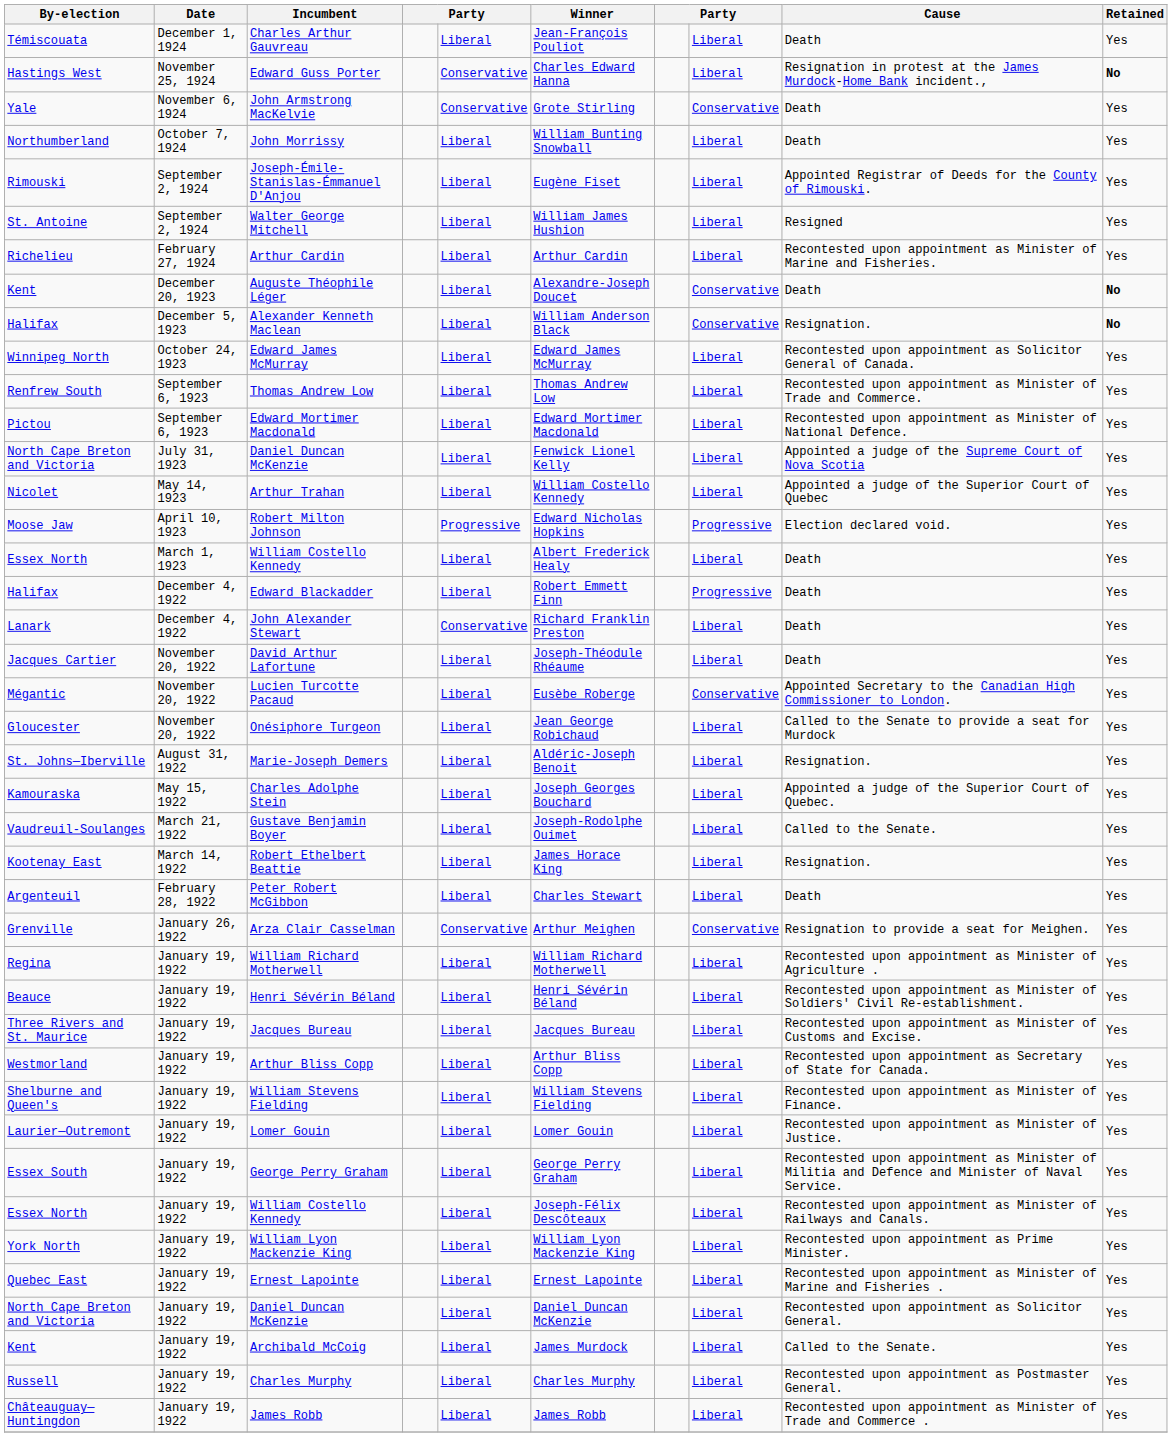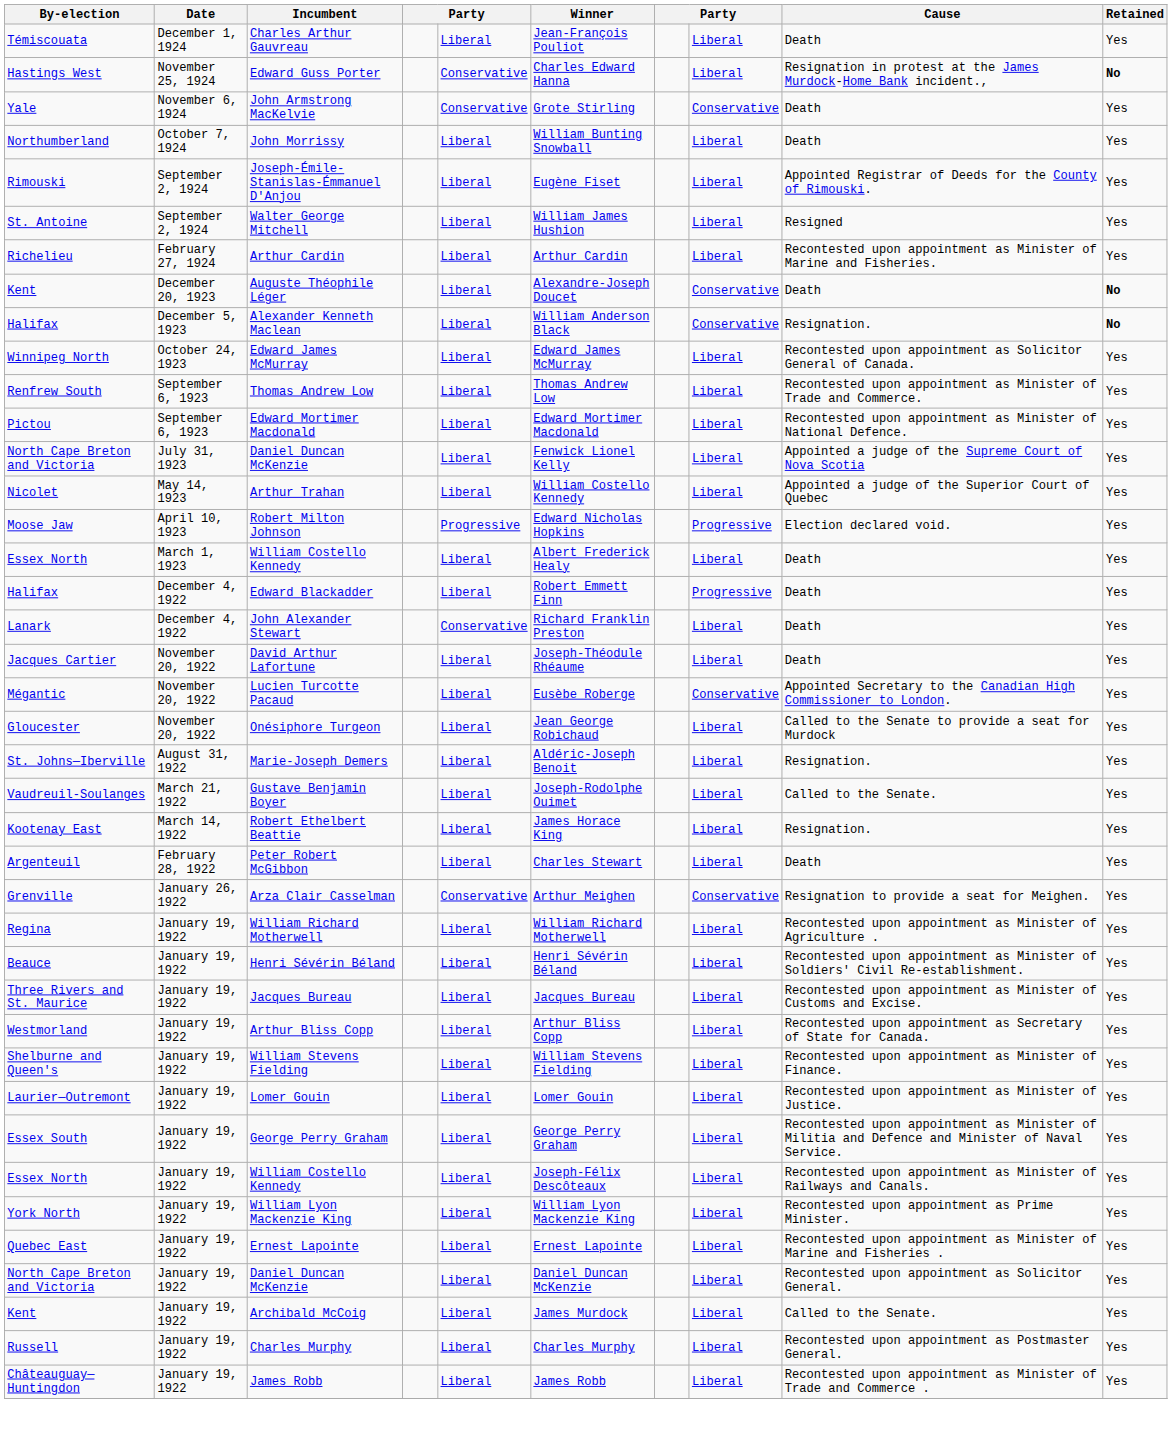 <table class="wikitable">
 <tr>
 <th>By-election</th>
 <th>Date</th>
 <th>Incumbent</th>
 <th colspan=2>Party</th>
 <th>Winner</th>
 <th colspan=2>Party</th>
 <th>Cause</th>
 <th>Retained</th>
 </tr>
 <tr>
 <td><a href='#'>Témiscouata</a></td>
 <td>December 1, 1924</td>
 <td><a href='#'>Charles Arthur Gauvreau</a></td>
 <td>    </td>
 <td><a href='#'>Liberal</a></td>
 <td><a href='#'>Jean-François Pouliot</a></td>
 <td>    </td>
 <td><a href='#'>Liberal</a></td>
 <td>Death</td>
 <td>Yes</td>
 </tr>
 <tr>
 <td><a href='#'>Hastings West</a></td>
 <td>November 25, 1924</td>
 <td><a href='#'>Edward Guss Porter</a></td>
 <td>    </td>
 <td><a href='#'>Conservative</a></td>
 <td><a href='#'>Charles Edward Hanna</a></td>
 <td>    </td>
 <td><a href='#'>Liberal</a></td>
 <td>Resignation in protest at the <a href='#'>James Murdock</a>-<a href='#'>Home Bank</a> incident.,</td>
 <td><strong>No</strong></td>
 </tr>
 <tr>
 <td><a href='#'>Yale</a></td>
 <td>November 6, 1924</td>
 <td><a href='#'>John Armstrong MacKelvie</a></td>
 <td>    </td>
 <td><a href='#'>Conservative</a></td>
 <td><a href='#'>Grote Stirling</a></td>
 <td>    </td>
 <td><a href='#'>Conservative</a></td>
 <td>Death</td>
 <td>Yes</td>
 </tr>
 <tr>
 <td><a href='#'>Northumberland</a></td>
 <td>October 7, 1924</td>
 <td><a href='#'>John Morrissy</a></td>
 <td>    </td>
 <td><a href='#'>Liberal</a></td>
 <td><a href='#'>William Bunting Snowball</a></td>
 <td>    </td>
 <td><a href='#'>Liberal</a></td>
 <td>Death</td>
 <td>Yes</td>
 </tr>
 <tr>
 <td><a href='#'>Rimouski</a></td>
 <td>September 2, 1924</td>
 <td><a href='#'>Joseph-Émile-Stanislas-Émmanuel D'Anjou</a></td>
 <td>    </td>
 <td><a href='#'>Liberal</a></td>
 <td><a href='#'>Eugène Fiset</a></td>
 <td>    </td>
 <td><a href='#'>Liberal</a></td>
 <td>Appointed Registrar of Deeds for the <a href='#'>County of Rimouski</a>.</td>
 <td>Yes</td>
 </tr>
 <tr>
 <td><a href='#'>St. Antoine</a></td>
 <td>September 2, 1924</td>
 <td><a href='#'>Walter George Mitchell</a></td>
 <td>    </td>
 <td><a href='#'>Liberal</a></td>
 <td><a href='#'>William James Hushion</a></td>
 <td>    </td>
 <td><a href='#'>Liberal</a></td>
 <td>Resigned</td>
 <td>Yes</td>
 </tr>
 <tr>
 <td><a href='#'>Richelieu</a></td>
 <td>February 27, 1924</td>
 <td><a href='#'>Arthur Cardin</a></td>
 <td>    </td>
 <td><a href='#'>Liberal</a></td>
 <td><a href='#'>Arthur Cardin</a></td>
 <td>    </td>
 <td><a href='#'>Liberal</a></td>
 <td>Recontested upon appointment as Minister of Marine and Fisheries.</td>
 <td>Yes</td>
 </tr>
 <tr>
 <td><a href='#'>Kent</a></td>
 <td>December 20, 1923</td>
 <td><a href='#'>Auguste Théophile Léger</a></td>
 <td>    </td>
 <td><a href='#'>Liberal</a></td>
 <td><a href='#'>Alexandre-Joseph Doucet</a></td>
 <td>    </td>
 <td><a href='#'>Conservative</a></td>
 <td>Death</td>
 <td><strong>No</strong></td>
 </tr>
 <tr>
 <td><a href='#'>Halifax</a></td>
 <td>December 5, 1923</td>
 <td><a href='#'>Alexander Kenneth Maclean</a></td>
 <td>    </td>
 <td><a href='#'>Liberal</a></td>
 <td><a href='#'>William Anderson Black</a></td>
 <td>    </td>
 <td><a href='#'>Conservative</a></td>
 <td>Resignation.</td>
 <td><strong>No</strong></td>
 </tr>
 <tr>
 <td><a href='#'>Winnipeg North</a></td>
 <td>October 24, 1923</td>
 <td><a href='#'>Edward James McMurray</a></td>
 <td>    </td>
 <td><a href='#'>Liberal</a></td>
 <td><a href='#'>Edward James McMurray</a></td>
 <td>    </td>
 <td><a href='#'>Liberal</a></td>
 <td>Recontested upon appointment as Solicitor General of Canada.</td>
 <td>Yes</td>
 </tr>
 <tr>
 <td><a href='#'>Renfrew South</a></td>
 <td>September 6, 1923</td>
 <td><a href='#'>Thomas Andrew Low</a></td>
 <td>    </td>
 <td><a href='#'>Liberal</a></td>
 <td><a href='#'>Thomas Andrew Low</a></td>
 <td>    </td>
 <td><a href='#'>Liberal</a></td>
 <td>Recontested upon appointment as Minister of Trade and Commerce.</td>
 <td>Yes</td>
 </tr>
 <tr>
 <td><a href='#'>Pictou</a></td>
 <td>September 6, 1923</td>
 <td><a href='#'>Edward Mortimer Macdonald</a></td>
 <td>    </td>
 <td><a href='#'>Liberal</a></td>
 <td><a href='#'>Edward Mortimer Macdonald</a></td>
 <td>    </td>
 <td><a href='#'>Liberal</a></td>
 <td>Recontested upon appointment as Minister of National Defence.</td>
 <td>Yes</td>
 </tr>
 <tr>
 <td><a href='#'>North Cape Breton and Victoria</a></td>
 <td>July 31, 1923</td>
 <td><a href='#'>Daniel Duncan McKenzie</a></td>
 <td>    </td>
 <td><a href='#'>Liberal</a></td>
 <td><a href='#'>Fenwick Lionel Kelly</a></td>
 <td>    </td>
 <td><a href='#'>Liberal</a></td>
 <td>Appointed a judge of the <a href='#'>Supreme Court of Nova Scotia</a></td>
 <td>Yes</td>
 </tr>
 <tr>
 <td><a href='#'>Nicolet</a></td>
 <td>May 14, 1923</td>
 <td><a href='#'>Arthur Trahan</a></td>
 <td>    </td>
 <td><a href='#'>Liberal</a></td>
 <td><a href='#'>William Costello Kennedy</a></td>
 <td>    </td>
 <td><a href='#'>Liberal</a></td>
 <td>Appointed a judge of the Superior Court of Quebec</td>
 <td>Yes</td>
 </tr>
 <tr>
 <td><a href='#'>Moose Jaw</a></td>
 <td>April 10, 1923</td>
 <td><a href='#'>Robert Milton Johnson</a></td>
 <td>    </td>
 <td><a href='#'>Progressive</a></td>
 <td><a href='#'>Edward Nicholas Hopkins</a></td>
 <td>    </td>
 <td><a href='#'>Progressive</a></td>
 <td>Election declared void.</td>
 <td>Yes</td>
 </tr>
 <tr>
 <td><a href='#'>Essex North</a></td>
 <td>March 1, 1923</td>
 <td><a href='#'>William Costello Kennedy</a></td>
 <td>    </td>
 <td><a href='#'>Liberal</a></td>
 <td><a href='#'>Albert Frederick Healy</a></td>
 <td>    </td>
 <td><a href='#'>Liberal</a></td>
 <td>Death</td>
 <td>Yes</td>
 </tr>
 <tr>
 <td><a href='#'>Halifax</a></td>
 <td>December 4, 1922</td>
 <td><a href='#'>Edward Blackadder</a></td>
 <td>    </td>
 <td><a href='#'>Liberal</a></td>
 <td><a href='#'>Robert Emmett Finn</a></td>
 <td>    </td>
 <td><a href='#'>Progressive</a></td>
 <td>Death</td>
 <td>Yes</td>
 </tr>
 <tr>
 <td><a href='#'>Lanark</a></td>
 <td>December 4, 1922</td>
 <td><a href='#'>John Alexander Stewart</a></td>
 <td>    </td>
 <td><a href='#'>Conservative</a></td>
 <td><a href='#'>Richard Franklin Preston</a></td>
 <td>    </td>
 <td><a href='#'>Liberal</a></td>
 <td>Death</td>
 <td>Yes</td>
 </tr>
 <tr>
 <td><a href='#'>Jacques Cartier</a></td>
 <td>November 20, 1922</td>
 <td><a href='#'>David Arthur Lafortune</a></td>
 <td>    </td>
 <td><a href='#'>Liberal</a></td>
 <td><a href='#'>Joseph-Théodule Rhéaume</a></td>
 <td>    </td>
 <td><a href='#'>Liberal</a></td>
 <td>Death</td>
 <td>Yes</td>
 </tr>
 <tr>
 <td><a href='#'>Mégantic</a></td>
 <td>November 20, 1922</td>
 <td><a href='#'>Lucien Turcotte Pacaud</a></td>
 <td>    </td>
 <td><a href='#'>Liberal</a></td>
 <td><a href='#'>Eusèbe Roberge</a></td>
 <td>    </td>
 <td><a href='#'>Conservative</a></td>
 <td>Appointed Secretary to the <a href='#'>Canadian High Commissioner to London</a>.</td>
 <td>Yes</td>
 </tr>
 <tr>
 <td><a href='#'>Gloucester</a></td>
 <td>November 20, 1922</td>
 <td><a href='#'>Onésiphore Turgeon</a></td>
 <td>    </td>
 <td><a href='#'>Liberal</a></td>
 <td><a href='#'>Jean George Robichaud</a></td>
 <td>    </td>
 <td><a href='#'>Liberal</a></td>
 <td>Called to the Senate to provide a seat for Murdock</td>
 <td>Yes</td>
 </tr>
 <tr>
 <td><a href='#'>St. Johns—Iberville</a></td>
 <td>August 31, 1922</td>
 <td><a href='#'>Marie-Joseph Demers</a></td>
 <td>    </td>
 <td><a href='#'>Liberal</a></td>
 <td><a href='#'>Aldéric-Joseph Benoit</a></td>
 <td>    </td>
 <td><a href='#'>Liberal</a></td>
 <td>Resignation.</td>
 <td>Yes</td>
 </tr>
 <tr>
-<td><a href='#'>Kamouraska</a></td>
-<td>May 15, 1922</td>
-<td><a href='#'>Charles Adolphe Stein</a></td>
-<td>    </td>
-<td><a href='#'>Liberal</a></td>
-<td><a href='#'>Joseph Georges Bouchard</a></td>
-<td>    </td>
-<td><a href='#'>Liberal</a></td>
-<td>Appointed a judge of the Superior Court of Quebec.</td>
-<td>Yes</td>
-</tr>
-<tr>
 <td><a href='#'>Vaudreuil-Soulanges</a></td>
 <td>March 21, 1922</td>
 <td><a href='#'>Gustave Benjamin Boyer</a></td>
 <td>    </td>
 <td><a href='#'>Liberal</a></td>
 <td><a href='#'>Joseph-Rodolphe Ouimet</a></td>
 <td>    </td>
 <td><a href='#'>Liberal</a></td>
 <td>Called to the Senate.</td>
 <td>Yes</td>
 </tr>
 <tr>
 <td><a href='#'>Kootenay East</a></td>
 <td>March 14, 1922</td>
 <td><a href='#'>Robert Ethelbert Beattie</a></td>
 <td>    </td>
 <td><a href='#'>Liberal</a></td>
 <td><a href='#'>James Horace King</a></td>
 <td>    </td>
 <td><a href='#'>Liberal</a></td>
 <td>Resignation.</td>
 <td>Yes</td>
 </tr>
 <tr>
 <td><a href='#'>Argenteuil</a></td>
 <td>February 28, 1922</td>
 <td><a href='#'>Peter Robert McGibbon</a></td>
 <td>    </td>
 <td><a href='#'>Liberal</a></td>
 <td><a href='#'>Charles Stewart</a></td>
 <td>    </td>
 <td><a href='#'>Liberal</a></td>
 <td>Death</td>
 <td>Yes</td>
 </tr>
 <tr>
 <td><a href='#'>Grenville</a></td>
 <td>January 26, 1922</td>
 <td><a href='#'>Arza Clair Casselman</a></td>
 <td>    </td>
 <td><a href='#'>Conservative</a></td>
 <td><a href='#'>Arthur Meighen</a></td>
 <td>    </td>
 <td><a href='#'>Conservative</a></td>
 <td>Resignation to provide a seat for Meighen.</td>
 <td>Yes</td>
 </tr>
 <tr>
 <td><a href='#'>Regina</a></td>
 <td>January 19, 1922</td>
 <td><a href='#'>William Richard Motherwell</a></td>
 <td>    </td>
 <td><a href='#'>Liberal</a></td>
 <td><a href='#'>William Richard Motherwell</a></td>
 <td>    </td>
 <td><a href='#'>Liberal</a></td>
 <td>Recontested upon appointment as Minister of Agriculture .</td>
 <td>Yes</td>
 </tr>
 <tr>
 <td><a href='#'>Beauce</a></td>
 <td>January 19, 1922</td>
 <td><a href='#'>Henri Sévérin Béland</a></td>
 <td>    </td>
 <td><a href='#'>Liberal</a></td>
 <td><a href='#'>Henri Sévérin Béland</a></td>
 <td>    </td>
 <td><a href='#'>Liberal</a></td>
 <td>Recontested upon appointment as Minister of Soldiers' Civil Re-establishment.</td>
 <td>Yes</td>
 </tr>
 <tr>
 <td><a href='#'>Three Rivers and St. Maurice</a></td>
 <td>January 19, 1922</td>
 <td><a href='#'>Jacques Bureau</a></td>
 <td>    </td>
 <td><a href='#'>Liberal</a></td>
 <td><a href='#'>Jacques Bureau</a></td>
 <td>    </td>
 <td><a href='#'>Liberal</a></td>
 <td>Recontested upon appointment as Minister of Customs and Excise.</td>
 <td>Yes</td>
 </tr>
 <tr>
 <td><a href='#'>Westmorland</a></td>
 <td>January 19, 1922</td>
 <td><a href='#'>Arthur Bliss Copp</a></td>
 <td>    </td>
 <td><a href='#'>Liberal</a></td>
 <td><a href='#'>Arthur Bliss Copp</a></td>
 <td>    </td>
 <td><a href='#'>Liberal</a></td>
 <td>Recontested upon appointment as Secretary of State for Canada.</td>
 <td>Yes</td>
 </tr>
 <tr>
 <td><a href='#'>Shelburne and Queen's</a></td>
 <td>January 19, 1922</td>
 <td><a href='#'>William Stevens Fielding</a></td>
 <td>    </td>
 <td><a href='#'>Liberal</a></td>
 <td><a href='#'>William Stevens Fielding</a></td>
 <td>    </td>
 <td><a href='#'>Liberal</a></td>
 <td>Recontested upon appointment as Minister of Finance.</td>
 <td>Yes</td>
 </tr>
 <tr>
 <td><a href='#'>Laurier—Outremont</a></td>
 <td>January 19, 1922</td>
 <td><a href='#'>Lomer Gouin</a></td>
 <td>    </td>
 <td><a href='#'>Liberal</a></td>
 <td><a href='#'>Lomer Gouin</a></td>
 <td>    </td>
 <td><a href='#'>Liberal</a></td>
 <td>Recontested upon appointment as Minister of Justice.</td>
 <td>Yes</td>
 </tr>
 <tr>
 <td><a href='#'>Essex South</a></td>
 <td>January 19, 1922</td>
 <td><a href='#'>George Perry Graham</a></td>
 <td>    </td>
 <td><a href='#'>Liberal</a></td>
 <td><a href='#'>George Perry Graham</a></td>
 <td>    </td>
 <td><a href='#'>Liberal</a></td>
 <td>Recontested upon appointment as Minister of Militia and Defence and Minister of Naval Service.</td>
 <td>Yes</td>
 </tr>
 <tr>
 <td><a href='#'>Essex North</a></td>
 <td>January 19, 1922</td>
 <td><a href='#'>William Costello Kennedy</a></td>
 <td>    </td>
 <td><a href='#'>Liberal</a></td>
 <td><a href='#'>Joseph-Félix Descôteaux</a></td>
 <td>    </td>
 <td><a href='#'>Liberal</a></td>
 <td>Recontested upon appointment as Minister of Railways and Canals.</td>
 <td>Yes</td>
 </tr>
 <tr>
 <td><a href='#'>York North</a></td>
 <td>January 19, 1922</td>
 <td><a href='#'>William Lyon Mackenzie King</a></td>
 <td>    </td>
 <td><a href='#'>Liberal</a></td>
 <td><a href='#'>William Lyon Mackenzie King</a></td>
 <td>    </td>
 <td><a href='#'>Liberal</a></td>
 <td>Recontested upon appointment as Prime Minister.</td>
 <td>Yes</td>
 </tr>
 <tr>
 <td><a href='#'>Quebec East</a></td>
 <td>January 19, 1922</td>
 <td><a href='#'>Ernest Lapointe</a></td>
 <td>    </td>
 <td><a href='#'>Liberal</a></td>
 <td><a href='#'>Ernest Lapointe</a></td>
 <td>    </td>
 <td><a href='#'>Liberal</a></td>
 <td>Recontested upon appointment as Minister of Marine and Fisheries .</td>
 <td>Yes</td>
 </tr>
 <tr>
 <td><a href='#'>North Cape Breton and Victoria</a></td>
 <td>January 19, 1922</td>
 <td><a href='#'>Daniel Duncan McKenzie</a></td>
 <td>    </td>
 <td><a href='#'>Liberal</a></td>
 <td><a href='#'>Daniel Duncan McKenzie</a></td>
 <td>    </td>
 <td><a href='#'>Liberal</a></td>
 <td>Recontested upon appointment as Solicitor General.</td>
 <td>Yes</td>
 </tr>
 <tr>
 <td><a href='#'>Kent</a></td>
 <td>January 19, 1922</td>
 <td><a href='#'>Archibald McCoig</a></td>
 <td>    </td>
 <td><a href='#'>Liberal</a></td>
 <td><a href='#'>James Murdock</a></td>
 <td>    </td>
 <td><a href='#'>Liberal</a></td>
 <td>Called to the Senate.</td>
 <td>Yes</td>
 </tr>
 <tr>
 <td><a href='#'>Russell</a></td>
 <td>January 19, 1922</td>
 <td><a href='#'>Charles Murphy</a></td>
 <td>    </td>
 <td><a href='#'>Liberal</a></td>
 <td><a href='#'>Charles Murphy</a></td>
 <td>    </td>
 <td><a href='#'>Liberal</a></td>
 <td>Recontested upon appointment as Postmaster General.</td>
 <td>Yes</td>
 </tr>
 <tr>
 <td><a href='#'>Châteauguay—Huntingdon</a></td>
 <td>January 19, 1922</td>
 <td><a href='#'>James Robb</a></td>
 <td>    </td>
 <td><a href='#'>Liberal</a></td>
 <td><a href='#'>James Robb</a></td>
 <td>    </td>
 <td><a href='#'>Liberal</a></td>
 <td>Recontested upon appointment as Minister of Trade and Commerce .</td>
 <td>Yes</td>
 </tr>
 <tr>
 </tr>
 </table>
